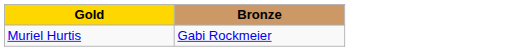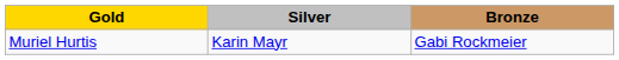 <table class="wikitable" style="text-align:left">
 <tr align="center">
 <td width=200 bgcolor=gold><strong>Gold</strong></td>
+<td width=200 bgcolor=silver><strong>Silver</strong></td>
 <td width=200 bgcolor=CC9966><strong>Bronze</strong></td>
 </tr>
 <tr>
 <td><a href='#'>Muriel Hurtis</a><br><em></em></td>
+<td><a href='#'>Karin Mayr</a><br><em></em></td>
 <td><a href='#'>Gabi Rockmeier</a><br><em></em></td>
 </tr>
 </table>
